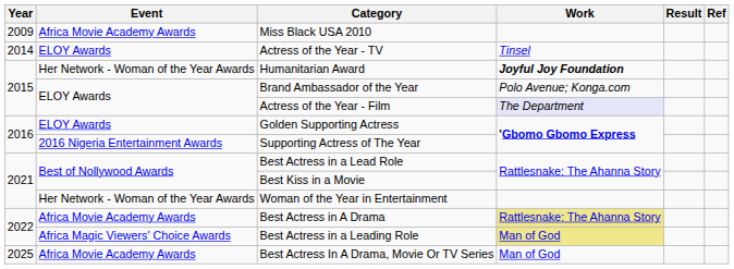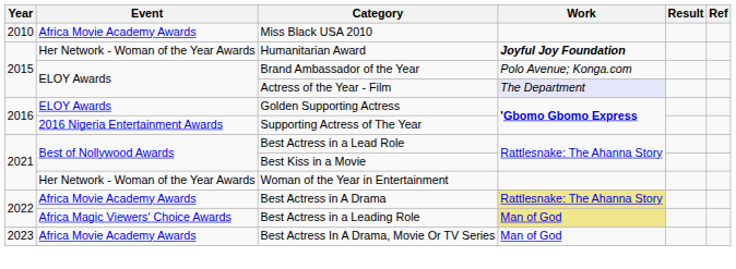 <table class="wikitable sortable">
 <tr>
 <th>Year</th>
 <th>Event</th>
 <th>Category</th>
 <th>Work</th>
 <th>Result</th>
 <th>Ref</th>
 </tr>
 <tr>
-<td>2009</td>
+<td>2010</td>
 <td><a href='#'>Africa Movie Academy Awards</a></td>
 <td>Miss Black USA 2010</td>
 <td></td>
-<td></td>
-<td></td>
-</tr>
-<tr>
-<td>2014</td>
-<td><a href='#'>ELOY Awards</a></td>
-<td>Actress of the Year - TV</td>
-<td><em><a href='#'>Tinsel</a></em></td>
 <td></td>
 <td></td>
 </tr>
 <tr>
 <td rowspan="3">2015</td>
 <td>Her Network - Woman of the Year Awards</td>
 <td>Humanitarian Award</td>
 <td><strong><em>Joyful Joy Foundation</em></strong></td>
 <td></td>
 <td></td>
 </tr>
 <tr>
 <td rowspan="2">ELOY Awards</td>
 <td>Brand Ambassador of the Year</td>
 <td><em>Polo Avenue; Konga.com</em></td>
 <td></td>
 <td></td>
 </tr>
 <tr>
 <td>Actress of the Year - Film</td>
 <td style="background: lavender;"><em>The Department</em></td>
 <td></td>
 <td></td>
 </tr>
 <tr>
 <td rowspan="2">2016</td>
 <td><a href='#'>ELOY Awards</a></td>
 <td>Golden Supporting Actress</td>
 <td rowspan="2"><strong>'<a href='#'>Gbomo Gbomo Express</a><em></td>
 <td></td>
 <td></td>
 </tr>
 <tr>
 <td><a href='#'>2016 Nigeria Entertainment Awards</a></td>
 <td>Supporting Actress of The Year</td>
 <td></td>
 <td></td>
 </tr>
 <tr>
 <td rowspan="3">2021</td>
 <td rowspan="2"><a href='#'>Best of Nollywood Awards</a></td>
 <td>Best Actress in a Lead Role</td>
 <td rowspan="2"></em><a href='#'>Rattlesnake: The Ahanna Story</a><em></td>
 <td></td>
 <td></td>
 </tr>
 <tr>
 <td>Best Kiss in a Movie</td>
 <td></td>
 <td></td>
 </tr>
 <tr>
 <td>Her Network - Woman of the Year Awards</td>
 <td>Woman of the Year in Entertainment</td>
 <td></td>
 <td></td>
 <td></td>
 </tr>
 <tr>
 <td rowspan="2">2022</td>
 <td><a href='#'>Africa Movie Academy Awards</a></td>
 <td>Best Actress in A Drama</td>
 <td style="background: khaki;"></em><a href='#'>Rattlesnake: The Ahanna Story</a><em></td>
 <td></td>
 <td></td>
 </tr>
 <tr>
 <td><a href='#'>Africa Magic Viewers' Choice Awards</a></td>
 <td>Best Actress in a Leading Role</td>
 <td style="background: khaki;"><a href='#'></em>Man of God<em></a></td>
 <td></td>
 <td></td>
 </tr>
 <tr>
-<td>2025</td>
+<td>2023</td>
 <td><a href='#'>Africa Movie Academy Awards</a></td>
 <td>Best Actress In A Drama, Movie Or TV Series</td>
 <td><a href='#'></em>Man of God<em></a></td>
 <td></td>
 <td></td>
 </tr>
 </table>
